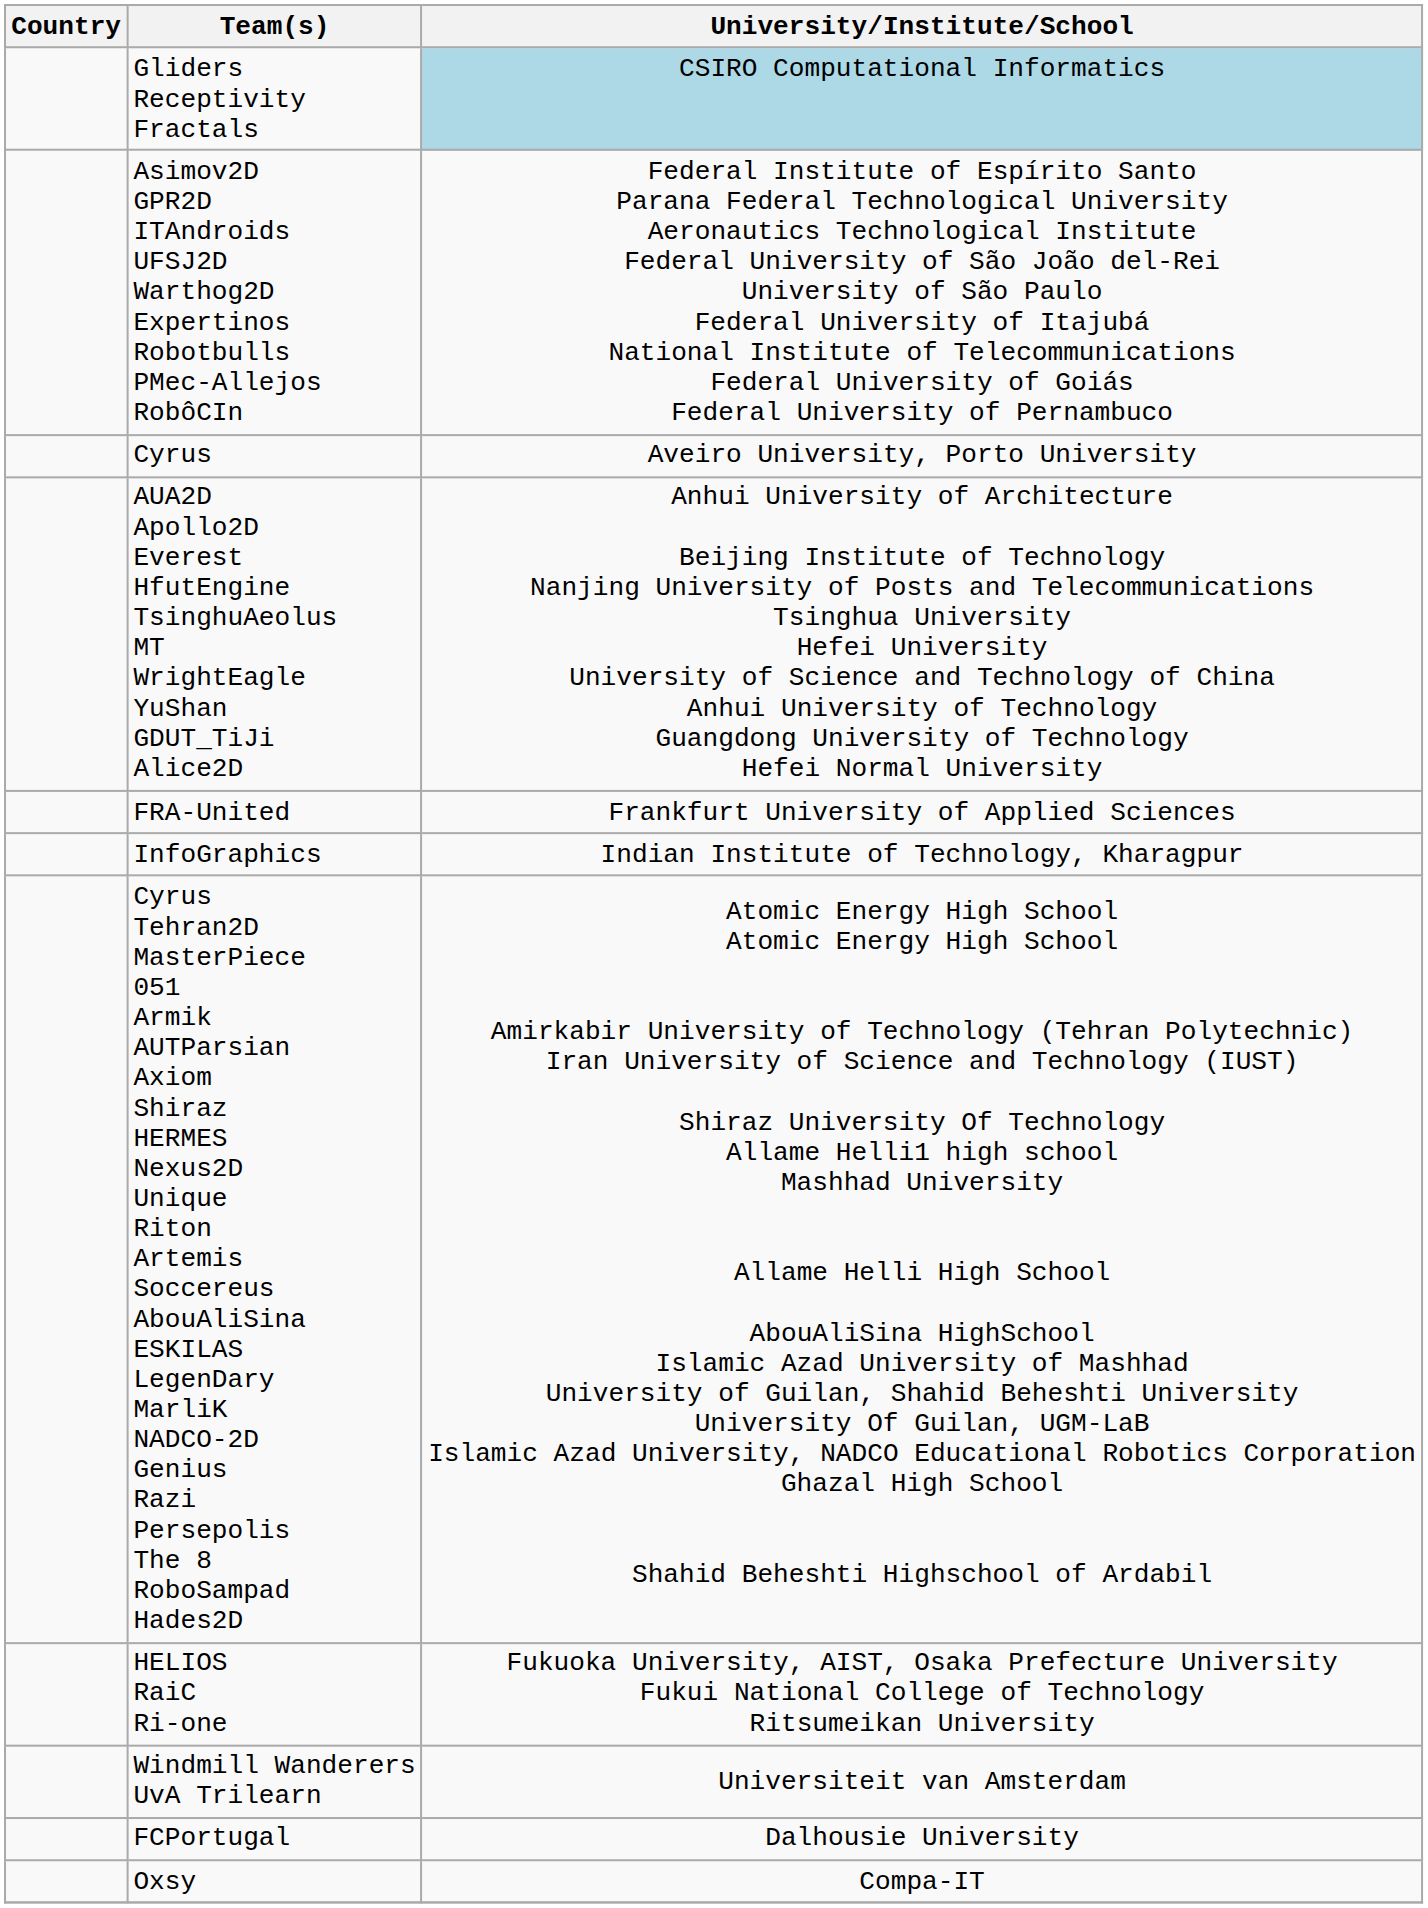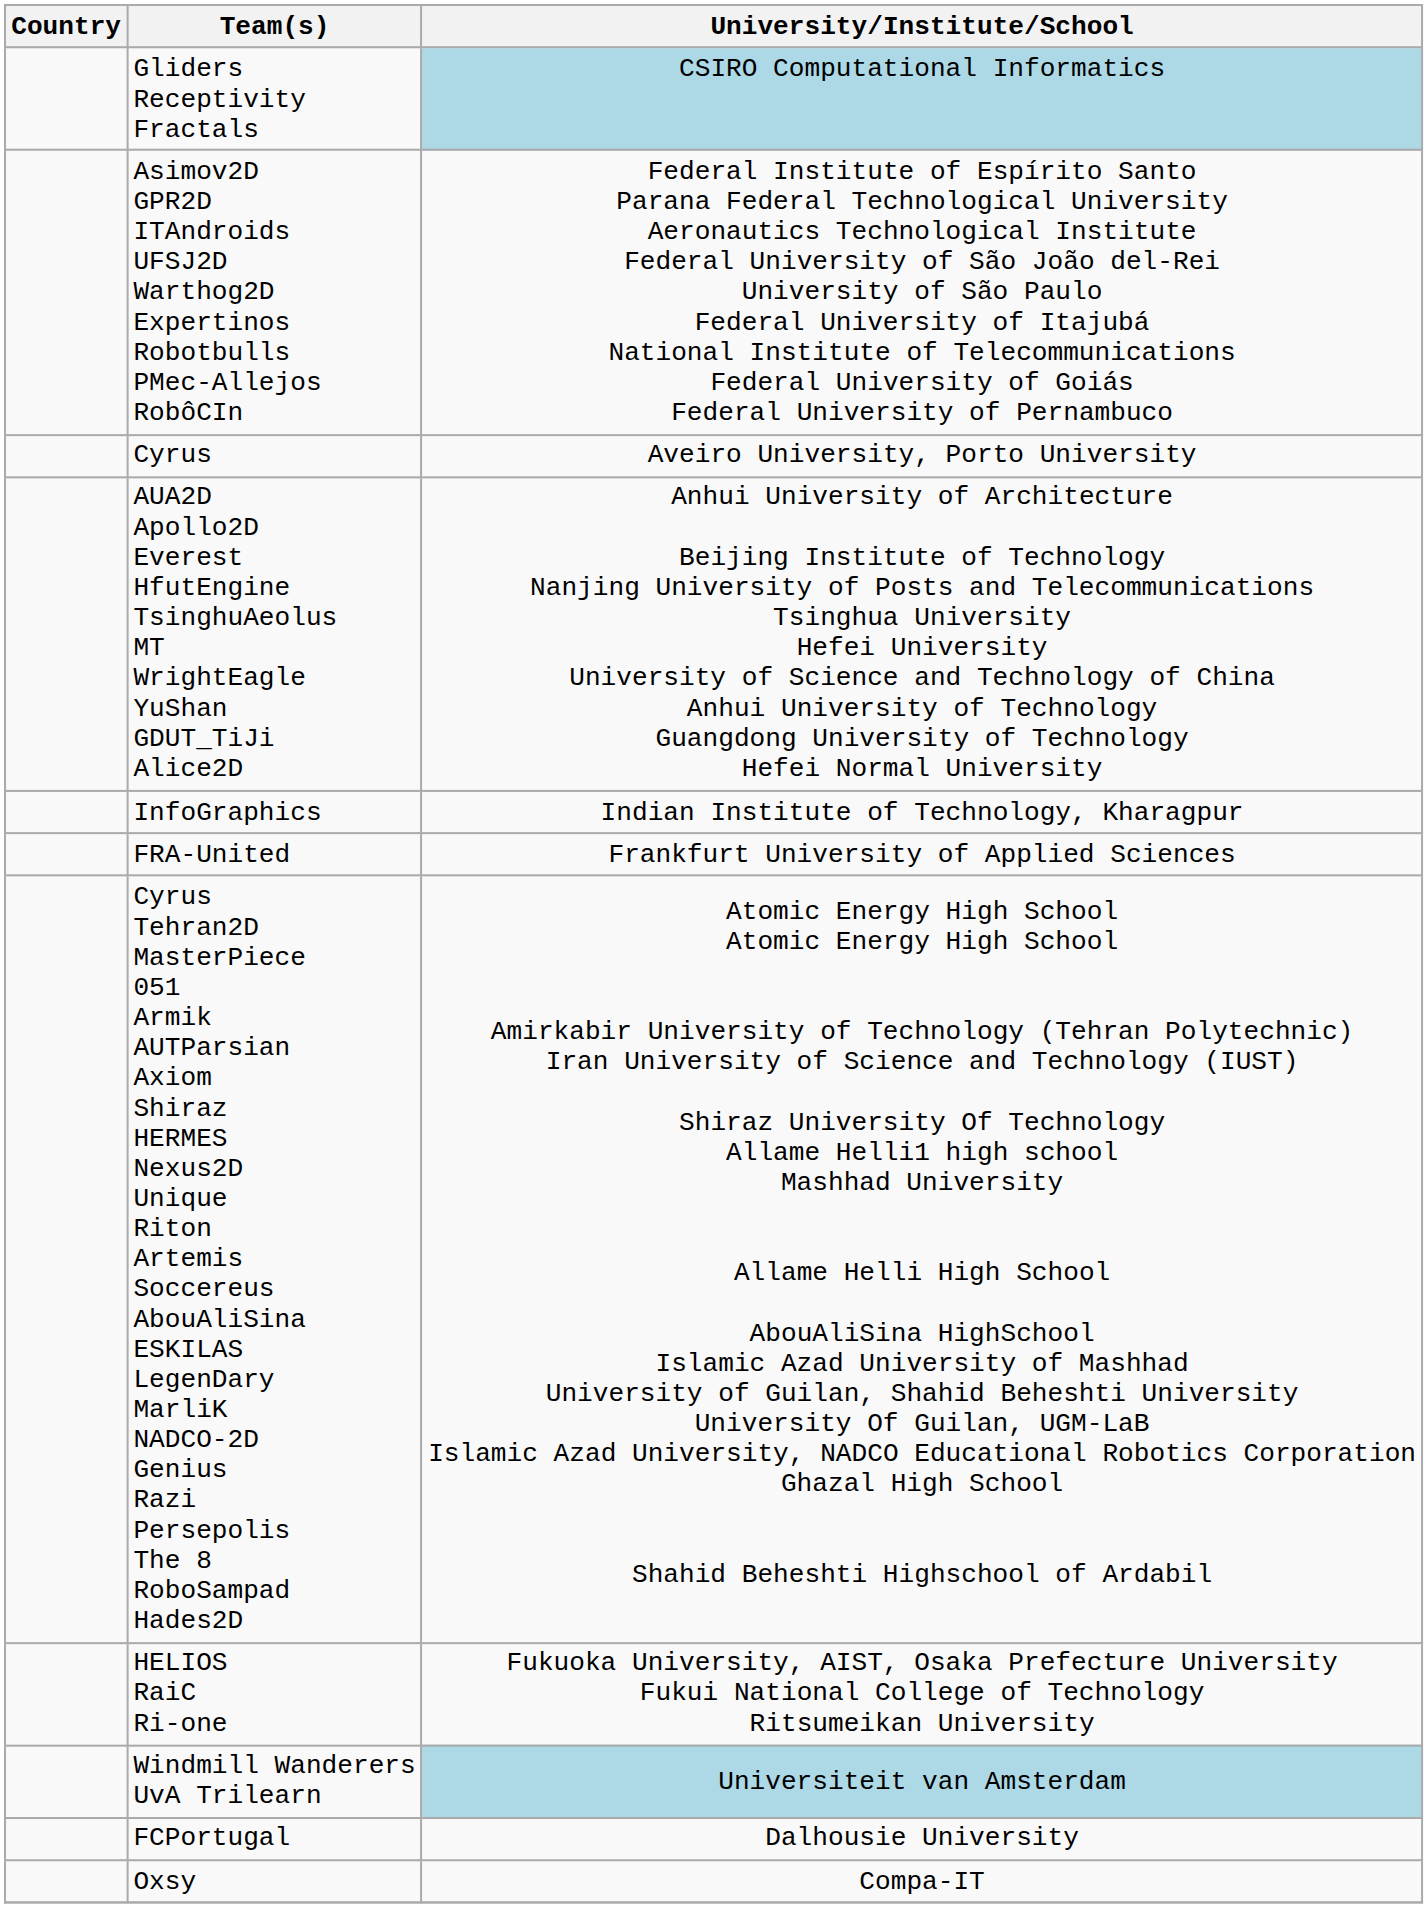 <table class="wikitable sortable">
 <tr>
 <th>Country<br></th>
 <th>Team(s)<br></th>
 <th>University/Institute/School<br></th>
 </tr>
 <tr>
 <td></td>
 <td>Gliders<br>Receptivity<br>Fractals</td>
 <td align="center" style="background: lightblue;">CSIRO Computational Informatics<br><br><br></td>
 </tr>
 <tr>
 <td></td>
 <td>Asimov2D<br>GPR2D<br>ITAndroids<br>UFSJ2D<br>Warthog2D<br>Expertinos<br>Robotbulls<br>PMec-Allejos<br>RobôCIn</td>
 <td align="center">Federal Institute of Espírito Santo<br>Parana Federal Technological University<br>Aeronautics Technological Institute<br>Federal University of São João del-Rei<br>University of São Paulo<br>Federal University of Itajubá<br>National Institute of Telecommunications<br> Federal University of Goiás<br>Federal University of Pernambuco</td>
 </tr>
 <tr>
 <td></td>
 <td>Cyrus</td>
 <td align="center">Aveiro University, Porto University</td>
 </tr>
 <tr>
 <td></td>
 <td>AUA2D<br>Apollo2D<br>Everest<br>HfutEngine<br>TsinghuAeolus<br>MT<br>WrightEagle<br>YuShan<br>GDUT_TiJi<br>Alice2D</td>
 <td align="center">Anhui University of Architecture<br><br>Beijing Institute of Technology<br>Nanjing University of Posts and Telecommunications<br>Tsinghua University<br>Hefei University<br>University of Science and Technology of China<br>Anhui University of Technology<br>Guangdong University of Technology<br>Hefei Normal University</td>
 </tr>
 <tr>
 <td></td>
-<td>FRA-United</td>
-<td align="center">Frankfurt University of Applied Sciences</td>
+<td>InfoGraphics</td>
+<td align="center">Indian Institute of Technology, Kharagpur</td>
 </tr>
 <tr>
 <td></td>
-<td>InfoGraphics</td>
-<td align="center">Indian Institute of Technology, Kharagpur</td>
+<td>FRA-United</td>
+<td align="center">Frankfurt University of Applied Sciences</td>
 </tr>
 <tr>
 <td></td>
 <td>Cyrus<br>Tehran2D<br>MasterPiece<br>051<br>Armik<br>AUTParsian<br>Axiom<br>Shiraz<br>HERMES<br>Nexus2D<br>Unique<br>Riton<br>Artemis<br>Soccereus<br>AbouAliSina<br>ESKILAS<br>LegenDary<br>MarliK<br>NADCO-2D<br>Genius<br>Razi<br>Persepolis<br>The 8<br>RoboSampad<br>Hades2D</td>
 <td align="center">Atomic Energy High School<br>Atomic Energy High School<br><br><br>Amirkabir University of Technology (Tehran Polytechnic)<br>Iran University of Science and Technology (IUST)<br><br>Shiraz University Of Technology<br>Allame Helli1 high school<br>Mashhad University<br><br><br>Allame Helli High School<br><br>AbouAliSina HighSchool<br>Islamic Azad University of Mashhad<br>University of Guilan, Shahid Beheshti University<br>University Of Guilan, UGM-LaB<br>Islamic Azad University, NADCO Educational Robotics Corporation<br>Ghazal High School<br><br><br>Shahid Beheshti Highschool of Ardabil<br><br></td>
 </tr>
 <tr>
 <td></td>
 <td>HELIOS<br>RaiC<br>Ri-one</td>
 <td align="center">Fukuoka University, AIST, Osaka Prefecture University<br>Fukui National College of Technology<br>Ritsumeikan University</td>
 </tr>
 <tr>
 <td></td>
 <td>Windmill Wanderers<br>UvA Trilearn</td>
-<td align="center">Universiteit van Amsterdam</td>
+<td align="center" style="background: lightblue;">Universiteit van Amsterdam</td>
 </tr>
 <tr>
 <td></td>
 <td>FCPortugal</td>
 <td align="center">Dalhousie University</td>
 </tr>
 <tr>
 <td></td>
 <td>Oxsy</td>
 <td align="center">Compa-IT</td>
 </tr>
 <tr>
 </tr>
 </table>
